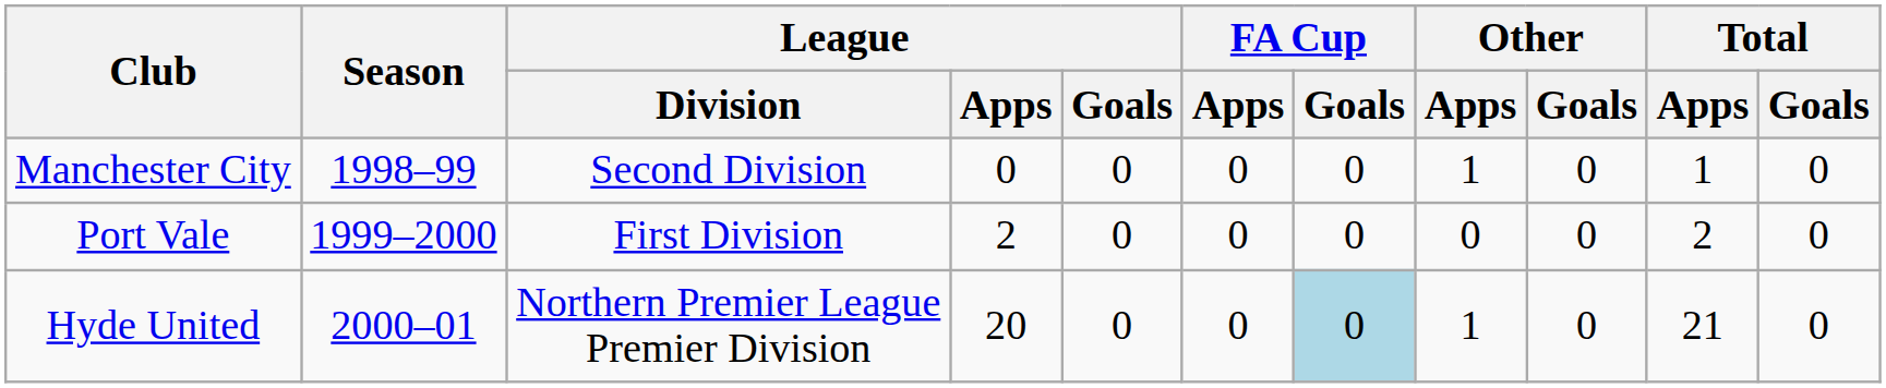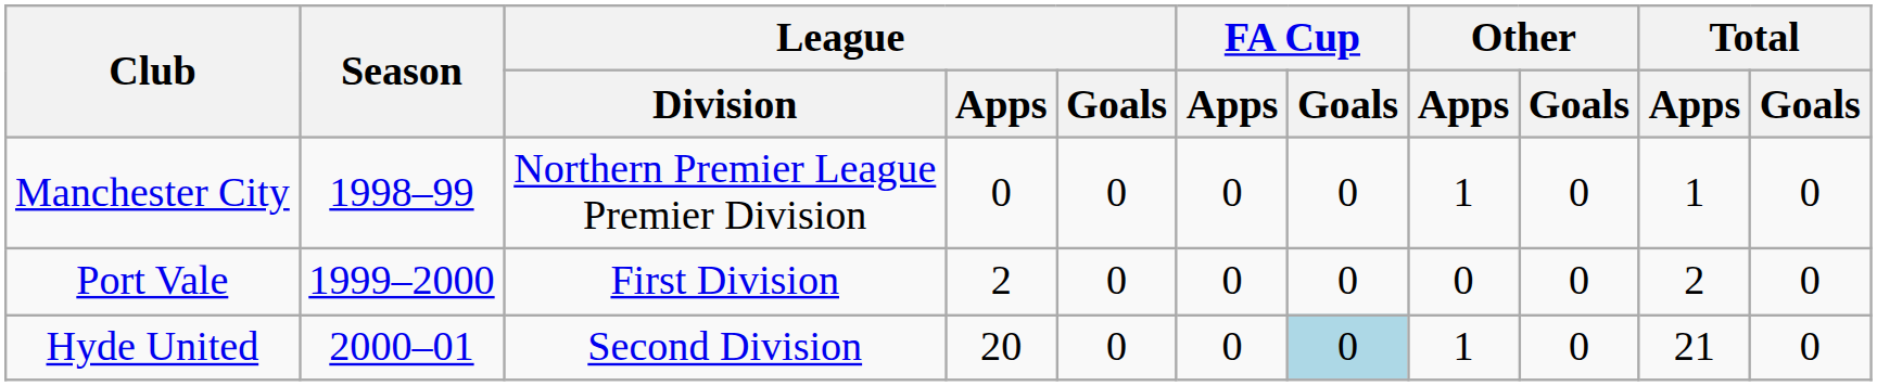 <table class="wikitable" style="text-align:center">
 <tr>
 <th rowspan="2">Club</th>
 <th rowspan="2">Season</th>
 <th colspan="3">League</th>
 <th colspan="2"><a href='#'>FA Cup</a></th>
 <th colspan="2">Other</th>
 <th colspan="2">Total</th>
 </tr>
 <tr>
 <th>Division</th>
 <th>Apps</th>
 <th>Goals</th>
 <th>Apps</th>
 <th>Goals</th>
 <th>Apps</th>
 <th>Goals</th>
 <th>Apps</th>
 <th>Goals</th>
 </tr>
 <tr>
 <td><a href='#'>Manchester City</a></td>
 <td><a href='#'>1998–99</a></td>
-<td><a href='#'>Second Division</a></td>
+<td><a href='#'>Northern Premier League</a><br>Premier Division</td>
 <td>0</td>
 <td>0</td>
 <td>0</td>
 <td>0</td>
 <td>1</td>
 <td>0</td>
 <td>1</td>
 <td>0</td>
 </tr>
 <tr>
 <td><a href='#'>Port Vale</a></td>
 <td><a href='#'>1999–2000</a></td>
 <td><a href='#'>First Division</a></td>
 <td>2</td>
 <td>0</td>
 <td>0</td>
 <td>0</td>
 <td>0</td>
 <td>0</td>
 <td>2</td>
 <td>0</td>
 </tr>
 <tr>
 <td><a href='#'>Hyde United</a></td>
 <td><a href='#'>2000–01</a></td>
-<td><a href='#'>Northern Premier League</a><br>Premier Division</td>
+<td><a href='#'>Second Division</a></td>
 <td>20</td>
 <td>0</td>
 <td>0</td>
 <td style="background: lightblue;">0</td>
 <td>1</td>
 <td>0</td>
 <td>21</td>
 <td>0</td>
 </tr>
 </table>
